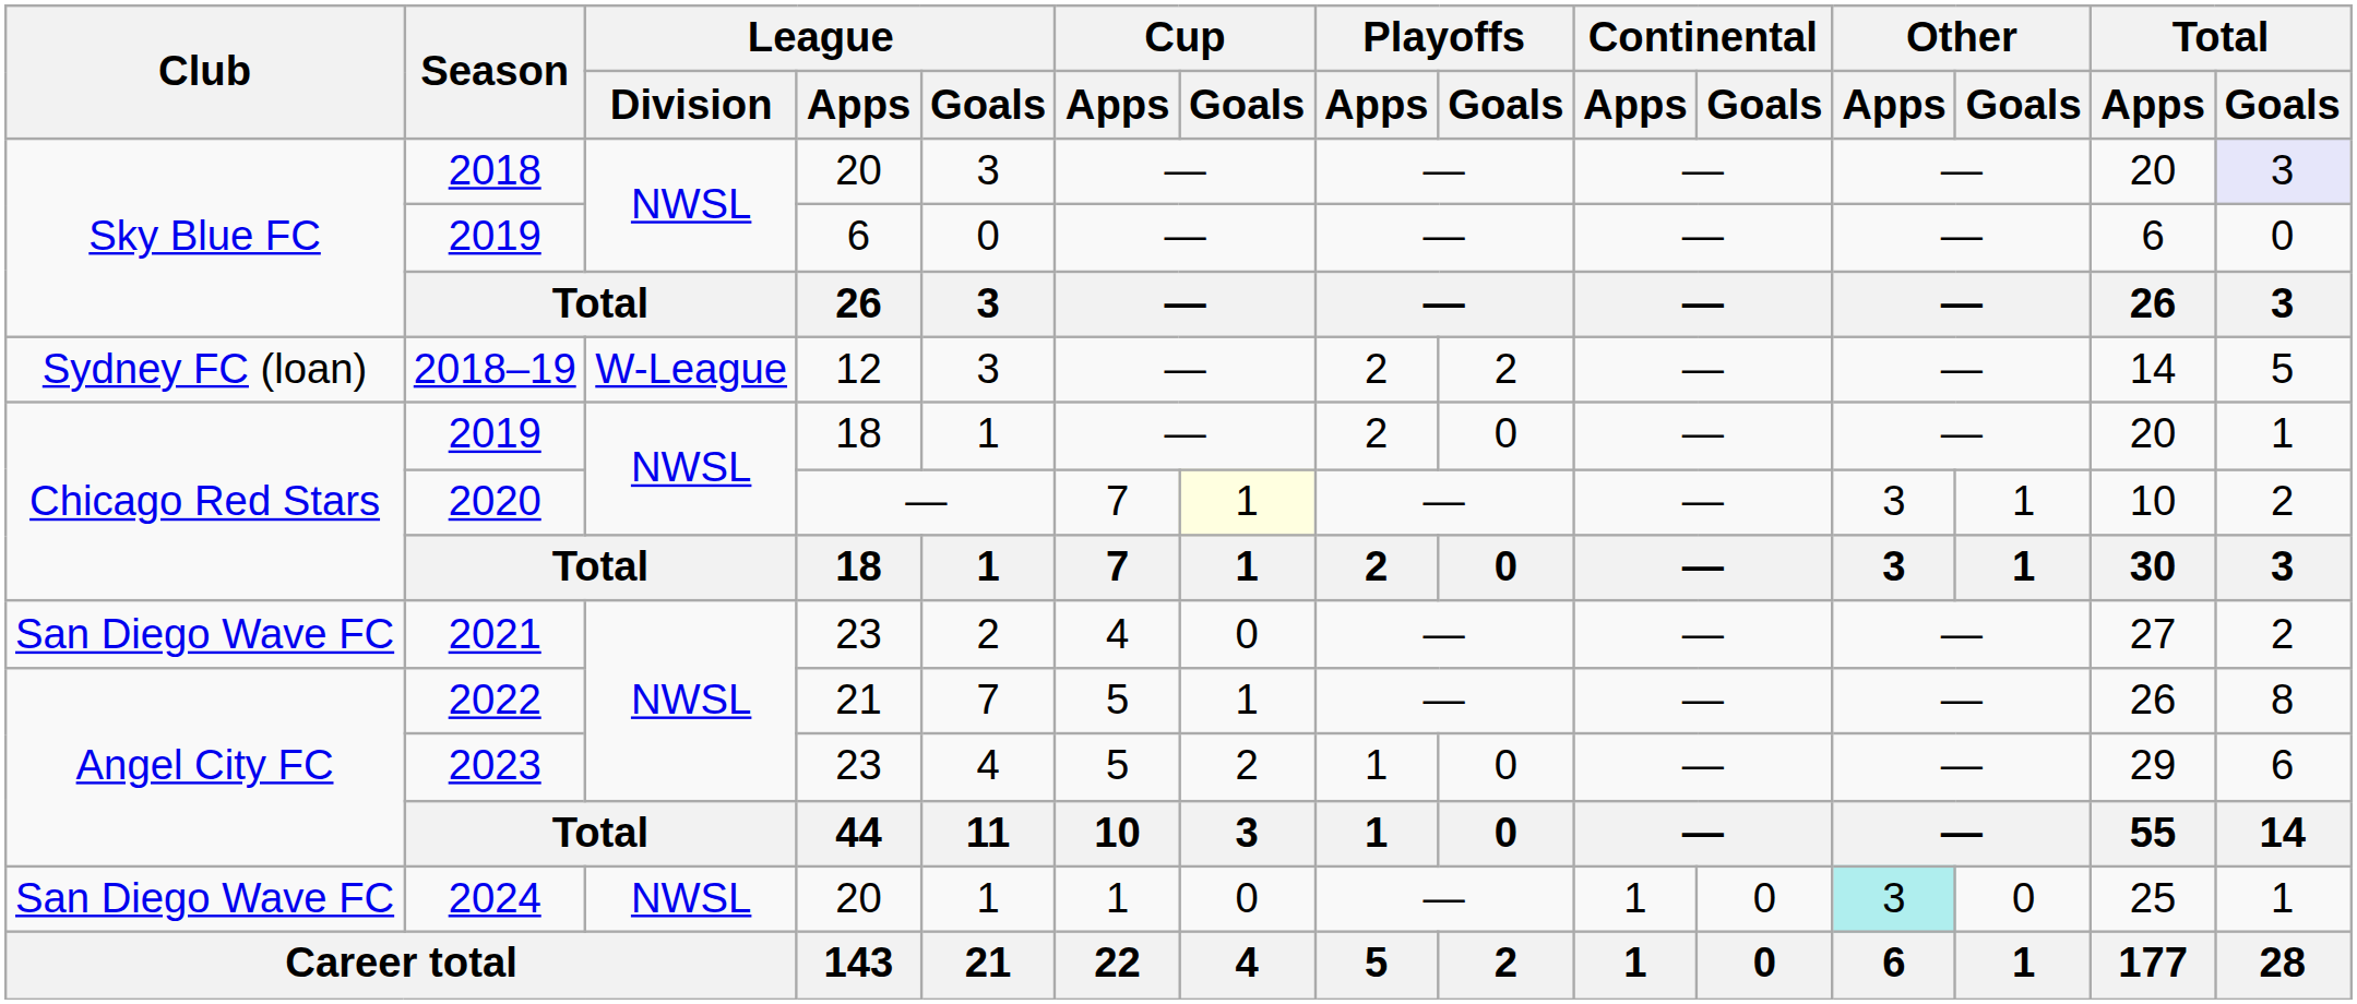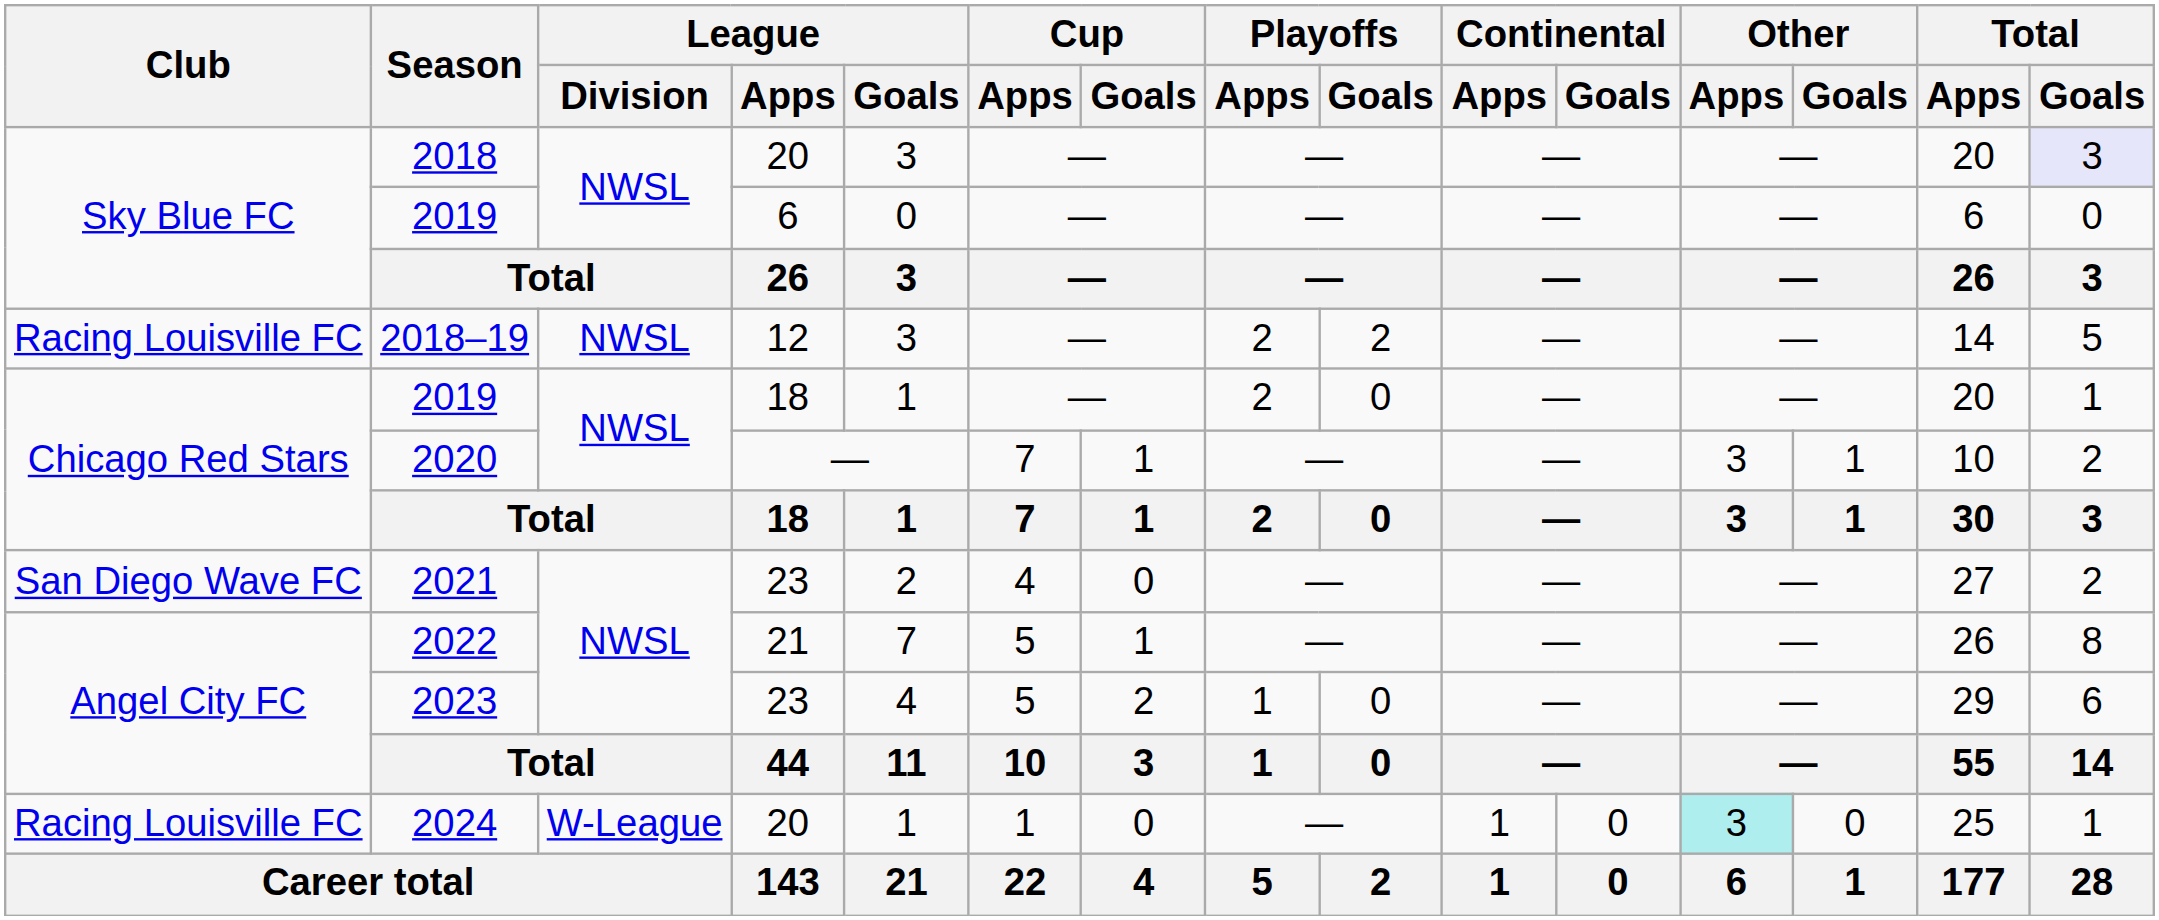 <table class="wikitable" style="text-align:center">
 <tr>
 <th rowspan="2">Club</th>
 <th rowspan="2">Season</th>
 <th colspan="3">League</th>
 <th colspan="2">Cup</th>
 <th colspan="2">Playoffs</th>
 <th colspan="2">Continental</th>
 <th colspan="2">Other</th>
 <th colspan="2">Total</th>
 </tr>
 <tr>
 <th>Division</th>
 <th>Apps</th>
 <th>Goals</th>
 <th>Apps</th>
 <th>Goals</th>
 <th>Apps</th>
 <th>Goals</th>
 <th>Apps</th>
 <th>Goals</th>
 <th>Apps</th>
 <th>Goals</th>
 <th>Apps</th>
 <th>Goals</th>
 </tr>
 <tr>
 <td rowspan="3"><a href='#'>Sky Blue FC</a></td>
 <td><a href='#'>2018</a></td>
 <td rowspan="2"><a href='#'>NWSL</a></td>
 <td>20</td>
 <td>3</td>
 <td colspan="2">—</td>
 <td colspan="2">—</td>
 <td colspan="2">—</td>
 <td colspan="2">—</td>
 <td>20</td>
 <td style="background: lavender;">3</td>
 </tr>
 <tr>
 <td><a href='#'>2019</a></td>
 <td>6</td>
 <td>0</td>
 <td colspan="2">—</td>
 <td colspan="2">—</td>
 <td colspan="2">—</td>
 <td colspan="2">—</td>
 <td>6</td>
 <td>0</td>
 </tr>
 <tr>
 <th colspan="2">Total</th>
 <th>26</th>
 <th>3</th>
 <th colspan="2">—</th>
 <th colspan="2">—</th>
 <th colspan="2">—</th>
 <th colspan="2">—</th>
 <th>26</th>
 <th>3</th>
 </tr>
 <tr>
-<td><a href='#'>Sydney FC</a> (loan)</td>
+<td><a href='#'>Racing Louisville FC</a></td>
 <td><a href='#'>2018–19</a></td>
-<td><a href='#'>W-League</a></td>
+<td><a href='#'>NWSL</a></td>
 <td>12</td>
 <td>3</td>
 <td colspan="2">—</td>
 <td>2</td>
 <td>2</td>
 <td colspan="2">—</td>
 <td colspan="2">—</td>
 <td>14</td>
 <td>5</td>
 </tr>
 <tr>
 <td rowspan="3"><a href='#'>Chicago Red Stars</a></td>
 <td><a href='#'>2019</a></td>
 <td rowspan="2"><a href='#'>NWSL</a></td>
 <td>18</td>
 <td>1</td>
 <td colspan="2">—</td>
 <td>2</td>
 <td>0</td>
 <td colspan="2">—</td>
 <td colspan="2">—</td>
 <td>20</td>
 <td>1</td>
 </tr>
 <tr>
 <td><a href='#'>2020</a></td>
 <td colspan="2">—</td>
 <td>7</td>
-<td style="background: lightyellow;">1</td>
+<td>1</td>
 <td colspan="2">—</td>
 <td colspan="2">—</td>
 <td>3</td>
 <td>1</td>
 <td>10</td>
 <td>2</td>
 </tr>
 <tr>
 <th colspan="2">Total</th>
 <th>18</th>
 <th>1</th>
 <th>7</th>
 <th>1</th>
 <th>2</th>
 <th>0</th>
 <th colspan="2">—</th>
 <th>3</th>
 <th>1</th>
 <th>30</th>
 <th>3</th>
 </tr>
 <tr>
 <td><a href='#'>San Diego Wave FC</a></td>
 <td><a href='#'>2021</a></td>
 <td rowspan="3"><a href='#'>NWSL</a></td>
 <td>23</td>
 <td>2</td>
 <td>4</td>
 <td>0</td>
 <td colspan="2">—</td>
 <td colspan="2">—</td>
 <td colspan="2">—</td>
 <td>27</td>
 <td>2</td>
 </tr>
 <tr>
 <td rowspan="3"><a href='#'>Angel City FC</a></td>
 <td><a href='#'>2022</a></td>
 <td>21</td>
 <td>7</td>
 <td>5</td>
 <td>1</td>
 <td colspan="2">—</td>
 <td colspan="2">—</td>
 <td colspan="2">—</td>
 <td>26</td>
 <td>8</td>
 </tr>
 <tr>
 <td><a href='#'>2023</a></td>
 <td>23</td>
 <td>4</td>
 <td>5</td>
 <td>2</td>
 <td>1</td>
 <td>0</td>
 <td colspan="2">—</td>
 <td colspan="2">—</td>
 <td>29</td>
 <td>6</td>
 </tr>
 <tr>
 <th colspan="2">Total</th>
 <th>44</th>
 <th>11</th>
 <th>10</th>
 <th>3</th>
 <th>1</th>
 <th>0</th>
 <th colspan="2">—</th>
 <th colspan="2">—</th>
 <th>55</th>
 <th>14</th>
 </tr>
 <tr>
-<td><a href='#'>San Diego Wave FC</a></td>
+<td><a href='#'>Racing Louisville FC</a></td>
 <td><a href='#'>2024</a></td>
-<td><a href='#'>NWSL</a></td>
+<td><a href='#'>W-League</a></td>
 <td>20</td>
 <td>1</td>
 <td>1</td>
 <td>0</td>
 <td colspan="2">—</td>
 <td>1</td>
 <td>0</td>
 <td style="background: paleturquoise;">3</td>
 <td>0</td>
 <td>25</td>
 <td>1</td>
 </tr>
 <tr>
 <th colspan="3">Career total</th>
 <th>143</th>
 <th>21</th>
 <th>22</th>
 <th>4</th>
 <th>5</th>
 <th>2</th>
 <th>1</th>
 <th>0</th>
 <th>6</th>
 <th>1</th>
 <th>177</th>
 <th>28</th>
 </tr>
 </table>
